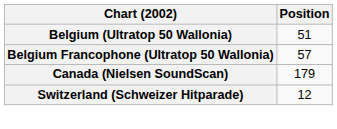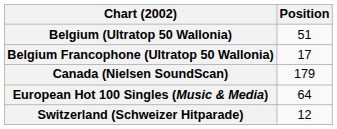 <table class="wikitable sortable plainrowheaders" style="text-align:center">
 <tr>
 <th scope="col">Chart (2002)</th>
 <th scope="col">Position</th>
 </tr>
 <tr>
 <th scope="row">Belgium (Ultratop 50 Wallonia)</th>
 <td>51</td>
 </tr>
 <tr>
 <th scope="row">Belgium Francophone (Ultratop 50 Wallonia)</th>
-<td>57</td>
+<td>17</td>
 </tr>
 <tr>
 <th scope="row">Canada (Nielsen SoundScan)</th>
 <td>179</td>
 </tr>
 <tr>
+<th scope="row">European Hot 100 Singles (<em>Music & Media</em>)</th>
+<td>64</td>
+</tr>
+<tr>
 <th scope="row">Switzerland (Schweizer Hitparade)</th>
 <td>12</td>
 </tr>
 </table>
